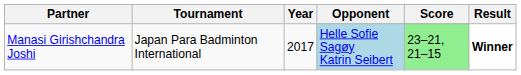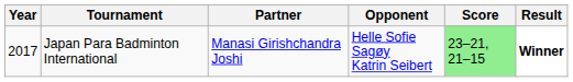 <table class="sortable wikitable" style="font-size: 90%;">
 <tr>
+<th>Year</th>
+<th>Tournament</th>
 <th>Partner</th>
-<th>Tournament</th>
-<th>Year</th>
 <th>Opponent</th>
 <th>Score</th>
 <th>Result</th>
 </tr>
 <tr>
+<td align="center">2017</td>
+<td align="left">Japan Para Badminton International</td>
 <td> <a href='#'>Manasi Girishchandra Joshi</a></td>
-<td align="left">Japan Para Badminton International</td>
-<td align="center">2017</td>
-<td align="left" style="background: lightblue;"> <a href='#'>Helle Sofie Sagøy</a><br> <a href='#'>Katrin Seibert</a></td>
+<td align="left"> <a href='#'>Helle Sofie Sagøy</a><br> <a href='#'>Katrin Seibert</a></td>
 <td align="left" style="background: lightgreen;">23–21, 21–15</td>
 <td style="text-align:left; background:white"> <strong>Winner</strong></td>
 </tr>
 </table>
